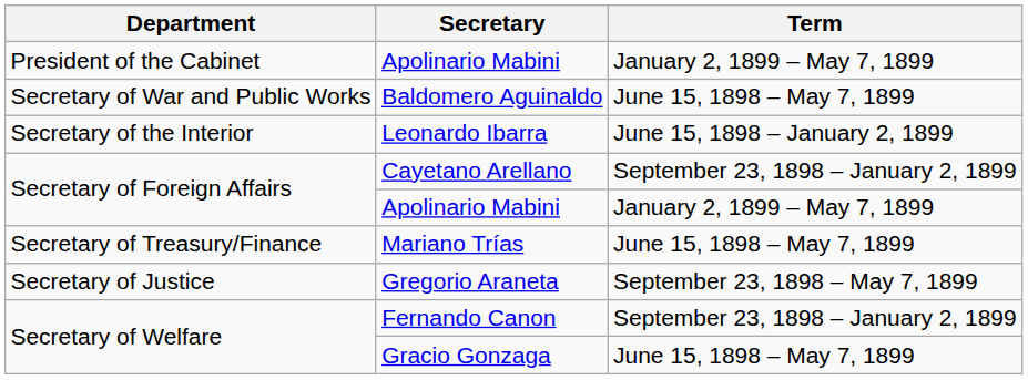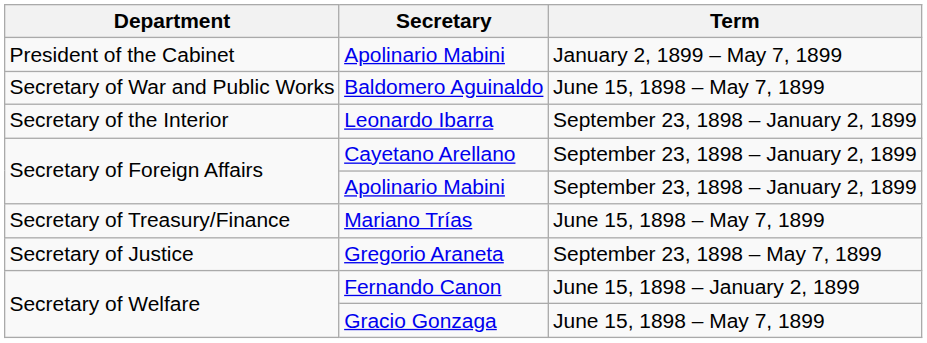 <table class="wikitable">
 <tr>
 <th>Department</th>
 <th>Secretary</th>
 <th>Term</th>
 </tr>
 <tr>
 <td>President of the Cabinet</td>
 <td><a href='#'>Apolinario Mabini</a></td>
 <td>January 2, 1899 – May 7, 1899</td>
 </tr>
 <tr>
 <td>Secretary of War and Public Works</td>
 <td><a href='#'>Baldomero Aguinaldo</a></td>
 <td>June 15, 1898 – May 7, 1899</td>
 </tr>
 <tr>
 <td>Secretary of the Interior</td>
 <td><a href='#'>Leonardo Ibarra</a></td>
-<td>June 15, 1898 – January 2, 1899</td>
+<td>September 23, 1898 – January 2, 1899</td>
 </tr>
 <tr>
 <td rowspan="2">Secretary of Foreign Affairs</td>
 <td><a href='#'>Cayetano Arellano</a></td>
 <td>September 23, 1898 – January 2, 1899</td>
 </tr>
 <tr>
 <td><a href='#'>Apolinario Mabini</a></td>
-<td>January 2, 1899 – May 7, 1899</td>
+<td>September 23, 1898 – January 2, 1899</td>
 </tr>
 <tr>
 <td>Secretary of Treasury/Finance</td>
 <td><a href='#'>Mariano Trías</a></td>
 <td>June 15, 1898 – May 7, 1899</td>
 </tr>
 <tr>
 <td>Secretary of Justice</td>
 <td><a href='#'>Gregorio Araneta</a></td>
 <td>September 23, 1898 – May 7, 1899</td>
 </tr>
 <tr>
 <td rowspan="2">Secretary of Welfare</td>
 <td><a href='#'>Fernando Canon</a></td>
-<td>September 23, 1898 – January 2, 1899</td>
+<td>June 15, 1898 – January 2, 1899</td>
 </tr>
 <tr>
 <td><a href='#'>Gracio Gonzaga</a></td>
 <td>June 15, 1898 – May 7, 1899</td>
 </tr>
 </table>
